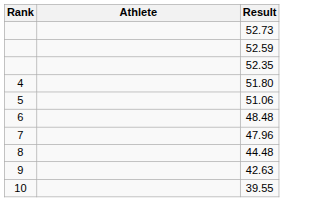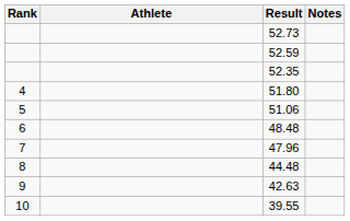 <table class="wikitable" style="text-align:center">
 <tr>
 <th>Rank</th>
 <th Style="width:18em">Athlete</th>
 <th>Result</th>
+<th>Notes</th>
 </tr>
 <tr>
 <td></td>
 <td style="text-align:left"></td>
 <td>52.73</td>
+<td></td>
 </tr>
 <tr>
 <td></td>
 <td style="text-align:left"></td>
 <td>52.59</td>
+<td></td>
 </tr>
 <tr>
 <td></td>
 <td style="text-align:left"></td>
 <td>52.35</td>
+<td></td>
 </tr>
 <tr>
 <td>4</td>
 <td style="text-align:left"></td>
 <td>51.80</td>
+<td></td>
 </tr>
 <tr>
 <td>5</td>
 <td style="text-align:left"></td>
 <td>51.06</td>
+<td></td>
 </tr>
 <tr>
 <td>6</td>
 <td style="text-align:left"></td>
 <td>48.48</td>
+<td></td>
 </tr>
 <tr>
 <td>7</td>
 <td style="text-align:left"></td>
 <td>47.96</td>
+<td></td>
 </tr>
 <tr>
 <td>8</td>
 <td style="text-align:left"></td>
 <td>44.48</td>
+<td></td>
 </tr>
 <tr>
 <td>9</td>
 <td style="text-align:left"></td>
 <td>42.63</td>
+<td></td>
 </tr>
 <tr>
 <td>10</td>
 <td style="text-align:left"></td>
 <td>39.55</td>
+<td></td>
 </tr>
 </table>
